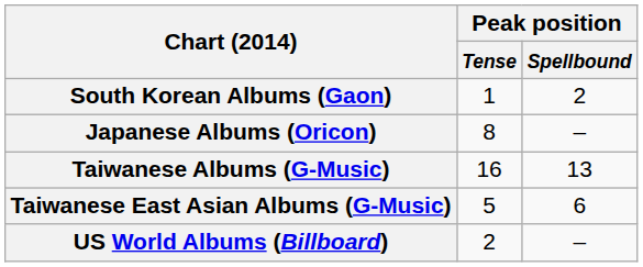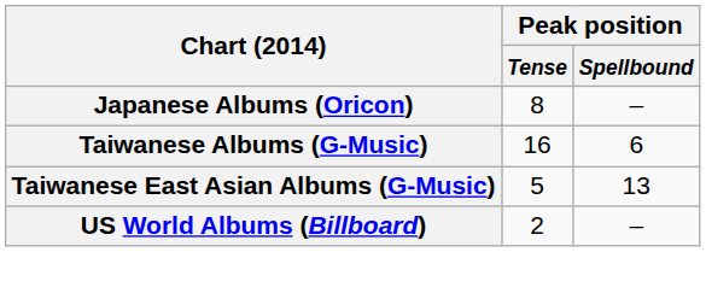 <table class="wikitable sortable plainrowheaders" style="text-align:center;">
 <tr>
 <th scope="col" rowspan="2">Chart (2014)</th>
 <th scope="col" colspan="2">Peak position</th>
 </tr>
 <tr>
 <th><small><em>Tense</em></small></th>
 <th><small><em>Spellbound</em></small></th>
 </tr>
 <tr>
-<th scope="row">South Korean Albums (<a href='#'>Gaon</a>)</th>
-<td>1</td>
-<td>2</td>
-</tr>
-<tr>
 <th scope="row">Japanese Albums (<a href='#'>Oricon</a>)</th>
 <td>8</td>
 <td>–</td>
 </tr>
 <tr>
 <th scope="row">Taiwanese Albums (<a href='#'>G-Music</a>)</th>
 <td>16</td>
-<td>13</td>
+<td>6</td>
 </tr>
 <tr>
 <th scope="row">Taiwanese East Asian Albums (<a href='#'>G-Music</a>)</th>
 <td>5</td>
-<td>6</td>
+<td>13</td>
 </tr>
 <tr>
 <th scope="row">US <a href='#'>World Albums</a> (<em><a href='#'>Billboard</a></em>)</th>
 <td>2</td>
 <td>–</td>
 </tr>
 </table>
